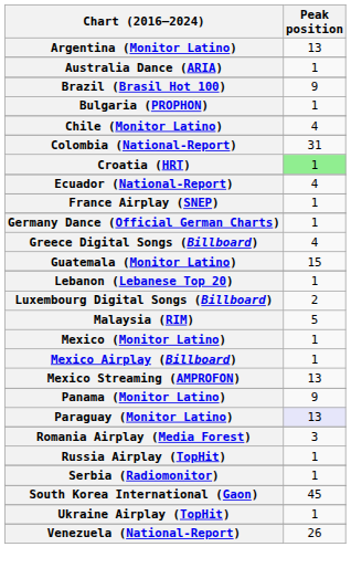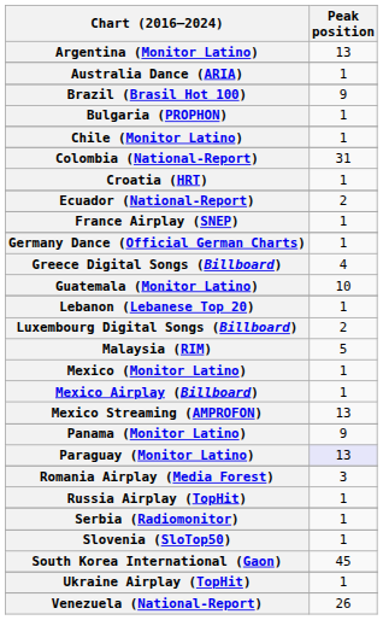 <table class="wikitable sortable plainrowheaders" style="text-align:center">
 <tr>
 <th scope="col">Chart (2016–2024)</th>
 <th scope="col">Peak<br> position</th>
 </tr>
 <tr>
 <th scope="row">Argentina (<a href='#'>Monitor Latino</a>)</th>
 <td>13</td>
 </tr>
 <tr>
 </tr>
 <tr>
 <th scope="row">Australia Dance (<a href='#'>ARIA</a>)</th>
 <td>1</td>
 </tr>
 <tr>
 </tr>
 <tr>
 </tr>
 <tr>
 </tr>
 <tr>
 </tr>
 <tr>
 </tr>
 <tr>
 <th scope="row">Brazil (<a href='#'>Brasil Hot 100</a>)</th>
 <td>9</td>
 </tr>
 <tr>
 <th scope="row">Bulgaria (<a href='#'>PROPHON</a>)</th>
 <td>1</td>
 </tr>
 <tr>
 </tr>
 <tr>
 </tr>
 <tr>
 </tr>
 <tr>
 <th scope="row">Chile (<a href='#'>Monitor Latino</a>)</th>
-<td>4</td>
+<td>1</td>
 </tr>
 <tr>
 </tr>
 <tr>
 <th scope="row">Colombia (<a href='#'>National-Report</a>)</th>
 <td>31</td>
 </tr>
 <tr>
 <th scope="row">Croatia (<a href='#'>HRT</a>)</th>
-<td style="background: lightgreen;">1</td>
+<td>1</td>
 </tr>
 <tr>
 </tr>
 <tr>
 </tr>
 <tr>
 </tr>
 <tr>
 <th scope="row">Ecuador (<a href='#'>National-Report</a>)</th>
-<td>4</td>
+<td>2</td>
 </tr>
 <tr>
 </tr>
 <tr>
 </tr>
 <tr>
 </tr>
 <tr>
 <th scope="row">France Airplay (<a href='#'>SNEP</a>)</th>
 <td style="text-align:center;">1</td>
 </tr>
 <tr>
 </tr>
 <tr>
 <th scope="row">Germany Dance (<a href='#'>Official German Charts</a>)</th>
 <td>1</td>
 </tr>
 <tr>
 <th scope="row">Greece Digital Songs (<em><a href='#'>Billboard</a></em>)</th>
 <td>4</td>
 </tr>
 <tr>
 <th scope="row">Guatemala (<a href='#'>Monitor Latino</a>)</th>
-<td>15</td>
+<td>10</td>
 </tr>
 <tr>
 </tr>
 <tr>
 </tr>
 <tr>
 </tr>
 <tr>
 </tr>
 <tr>
 </tr>
 <tr>
 </tr>
 <tr>
 <th scope="row">Lebanon (<a href='#'>Lebanese Top 20</a>)</th>
 <td>1</td>
 </tr>
 <tr>
 <th scope="row">Luxembourg Digital Songs (<em><a href='#'>Billboard</a></em>)</th>
 <td>2</td>
 </tr>
 <tr>
 <th scope="row">Malaysia (<a href='#'>RIM</a>)</th>
 <td>5</td>
 </tr>
 <tr>
 <th scope="row">Mexico (<a href='#'>Monitor Latino</a>)</th>
 <td>1</td>
 </tr>
 <tr>
 <th scope="row"><a href='#'>Mexico Airplay</a> (<em><a href='#'>Billboard</a></em>)</th>
 <td>1</td>
 </tr>
 <tr>
 <th scope="row">Mexico Streaming (<a href='#'>AMPROFON</a>)</th>
 <td>13</td>
 </tr>
 <tr>
 </tr>
 <tr>
 </tr>
 <tr>
 </tr>
 <tr>
 </tr>
 <tr>
 <th scope="row">Panama (<a href='#'>Monitor Latino</a>)</th>
 <td>9</td>
 </tr>
 <tr>
 <th scope="row">Paraguay (<a href='#'>Monitor Latino</a>)</th>
 <td style="background: lavender;">13</td>
 </tr>
 <tr>
 </tr>
 <tr>
 </tr>
 <tr>
 </tr>
 <tr>
 <th scope="row">Romania Airplay (<a href='#'>Media Forest</a>)</th>
 <td>3</td>
 </tr>
 <tr>
 <th scope="row">Russia Airplay (<a href='#'>TopHit</a>)</th>
 <td>1</td>
 </tr>
 <tr>
 </tr>
 <tr>
 <th scope="row">Serbia (<a href='#'>Radiomonitor</a>)</th>
 <td>1</td>
 </tr>
 <tr>
 </tr>
 <tr>
 </tr>
 <tr>
+<th scope="row">Slovenia (<a href='#'>SloTop50</a>)</th>
+<td>1</td>
+</tr>
+<tr>
 <th scope="row">South Korea International (<a href='#'>Gaon</a>)</th>
 <td>45</td>
 </tr>
 <tr>
 </tr>
 <tr>
 </tr>
 <tr>
 </tr>
 <tr>
 <th scope="row">Ukraine Airplay (<a href='#'>TopHit</a>)</th>
 <td>1</td>
 </tr>
 <tr>
 </tr>
 <tr>
 </tr>
 <tr>
 </tr>
 <tr>
 </tr>
 <tr>
 </tr>
 <tr>
 </tr>
 <tr>
 </tr>
 <tr>
 </tr>
 <tr>
 <th scope="row">Venezuela (<a href='#'>National-Report</a>)</th>
 <td>26</td>
 </tr>
 </table>
